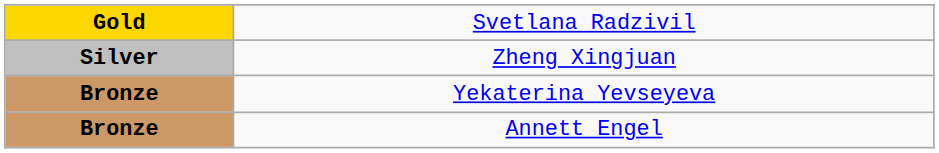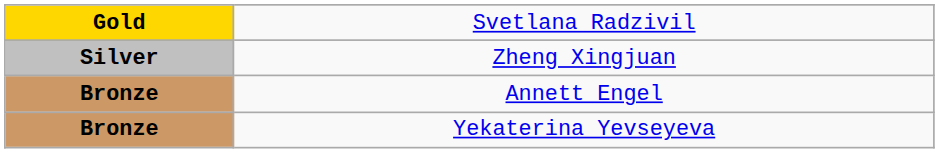 <table class="wikitable" style="text-align:center; " width="35%">
 <tr>
 <td bgcolor="gold"><strong>Gold</strong></td>
 <td><a href='#'>Svetlana Radzivil</a><br>  <small><em></em></small></td>
 </tr>
 <tr>
 <td bgcolor="silver"><strong>Silver</strong></td>
 <td><a href='#'>Zheng Xingjuan</a><br>  <small><em></em></small></td>
 </tr>
 <tr>
 <td bgcolor="CC9966"><strong>Bronze</strong></td>
-<td><a href='#'>Yekaterina Yevseyeva</a><br>  <small><em></em></small></td>
+<td><a href='#'>Annett Engel</a><br>  <small><em></em></small></td>
 </tr>
 <tr>
 <td bgcolor="CC9966"><strong>Bronze</strong></td>
-<td><a href='#'>Annett Engel</a><br>  <small><em></em></small></td>
+<td><a href='#'>Yekaterina Yevseyeva</a><br>  <small><em></em></small></td>
 </tr>
 </table>
